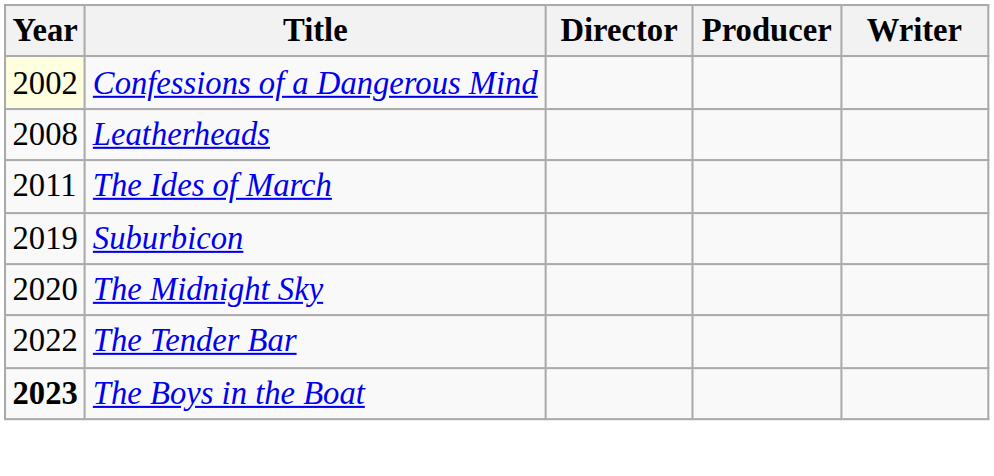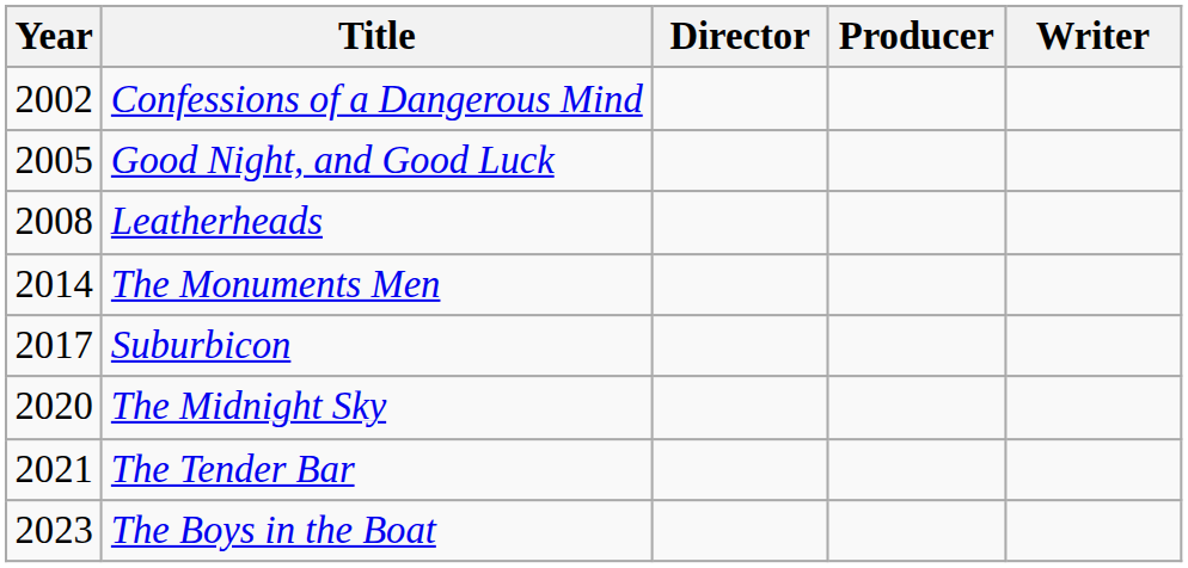 <table class="wikitable sortable">
 <tr>
 <th>Year</th>
 <th>Title</th>
 <th width=65>Director</th>
 <th width=65>Producer</th>
 <th width=65>Writer</th>
 </tr>
 <tr>
-<td style="background: lightyellow;">2002</td>
+<td>2002</td>
 <td><em><a href='#'>Confessions of a Dangerous Mind</a></em></td>
+<td></td>
+<td></td>
+<td></td>
+</tr>
+<tr>
+<td>2005</td>
+<td><em><a href='#'>Good Night, and Good Luck</a></em></td>
 <td></td>
 <td></td>
 <td></td>
 </tr>
 <tr>
 <td>2008</td>
 <td><em><a href='#'>Leatherheads</a></em></td>
 <td></td>
 <td></td>
 <td></td>
 </tr>
 <tr>
-<td>2011</td>
-<td><em><a href='#'>The Ides of March</a></em></td>
+<td>2014</td>
+<td><em><a href='#'>The Monuments Men</a></em></td>
 <td></td>
 <td></td>
 <td></td>
 </tr>
 <tr>
-<td>2019</td>
+<td>2017</td>
 <td><em><a href='#'>Suburbicon</a></em></td>
 <td></td>
 <td></td>
 <td></td>
 </tr>
 <tr>
 <td>2020</td>
 <td><em><a href='#'>The Midnight Sky</a></em></td>
 <td></td>
 <td></td>
 <td></td>
 </tr>
 <tr>
-<td>2022</td>
+<td>2021</td>
 <td><em><a href='#'>The Tender Bar</a></em></td>
 <td></td>
 <td></td>
 <td></td>
 </tr>
 <tr>
-<td><strong>2023</strong></td>
+<td>2023</td>
 <td><em><a href='#'>The Boys in the Boat</a></em></td>
 <td></td>
 <td></td>
 <td></td>
 </tr>
 </table>
